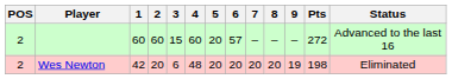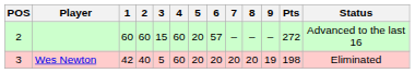 <table class="wikitable" style="text-align:center; margin: 1em auto 1em auto, align:left">
 <tr>
 <th width=20>POS</th>
 <th width=120>Player</th>
 <th width=3>1</th>
 <th width=3>2</th>
 <th width=3>3</th>
 <th width=20>4</th>
 <th width=20>5</th>
 <th width=20>6</th>
 <th width=3>7</th>
 <th width=20>8</th>
 <th width=20>9</th>
 <th width=20>Pts</th>
 <th width=150>Status</th>
 </tr>
 <tr style="background:#CCFFCC;">
 <td>2</td>
 <td style="text-align:left;"></td>
 <td>60</td>
 <td>60</td>
 <td>15</td>
 <td>60</td>
 <td>20</td>
 <td>57</td>
 <td>–</td>
 <td>–</td>
 <td>–</td>
 <td>272</td>
 <td>Advanced to the last 16</td>
 </tr>
 <tr style="background:#FFCCCC;">
-<td>2</td>
+<td>3</td>
 <td style="text-align:left;"> <a href='#'>Wes Newton</a></td>
 <td>42</td>
-<td>20</td>
-<td>6</td>
-<td>48</td>
+<td>40</td>
+<td>5</td>
+<td>60</td>
 <td>20</td>
 <td>20</td>
 <td>20</td>
 <td>20</td>
 <td>19</td>
 <td>198</td>
 <td>Eliminated</td>
 </tr>
 </table>
